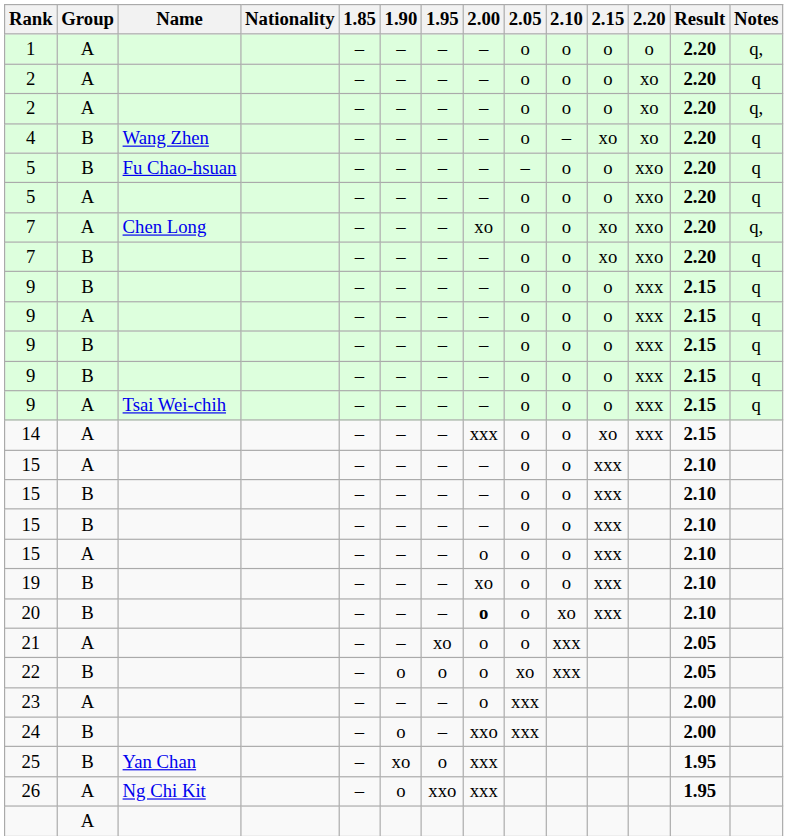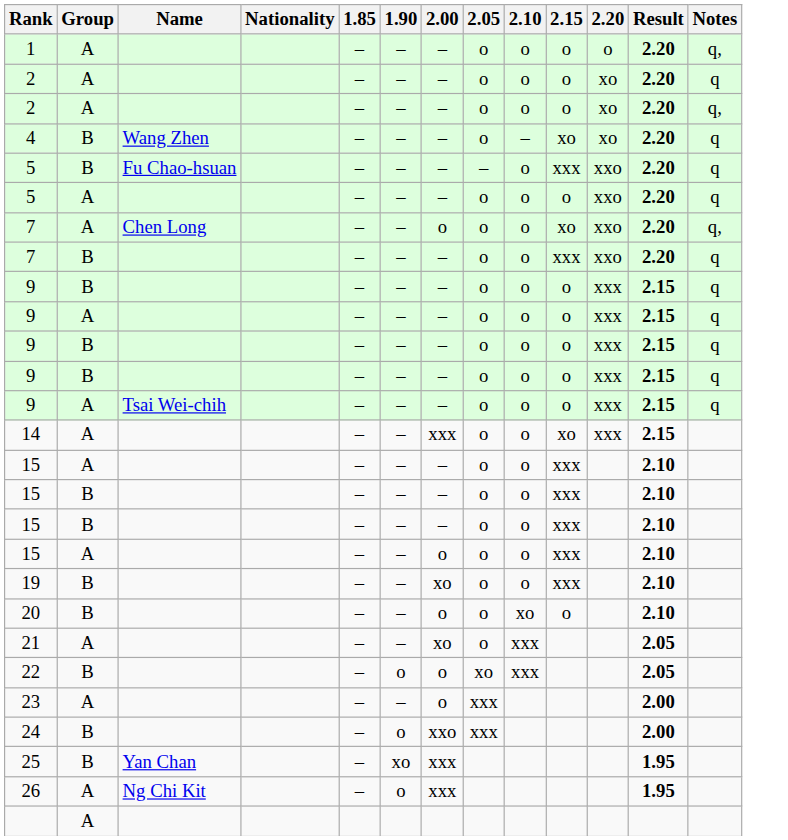 <table class="wikitable sortable" style="text-align:center">
 <tr>
 <th>Rank</th>
 <th>Group</th>
 <th>Name</th>
 <th>Nationality</th>
 <th>1.85</th>
 <th>1.90</th>
-<th>1.95</th>
 <th>2.00</th>
 <th>2.05</th>
 <th>2.10</th>
 <th>2.15</th>
 <th>2.20</th>
 <th>Result</th>
 <th>Notes</th>
 </tr>
 <tr bgcolor=ddffdd>
 <td>1</td>
 <td>A</td>
 <td align=left></td>
 <td align=left></td>
-<td>–</td>
 <td>–</td>
 <td>–</td>
 <td>–</td>
 <td>o</td>
 <td>o</td>
 <td>o</td>
 <td>o</td>
 <td><strong>2.20</strong></td>
 <td>q, </td>
 </tr>
 <tr bgcolor=ddffdd>
 <td>2</td>
 <td>A</td>
 <td align=left></td>
 <td align=left></td>
 <td>–</td>
 <td>–</td>
 <td>–</td>
-<td>–</td>
 <td>o</td>
 <td>o</td>
 <td>o</td>
 <td>xo</td>
 <td><strong>2.20</strong></td>
 <td>q</td>
 </tr>
 <tr bgcolor=ddffdd>
 <td>2</td>
 <td>A</td>
 <td align=left></td>
 <td align=left></td>
 <td>–</td>
 <td>–</td>
 <td>–</td>
-<td>–</td>
 <td>o</td>
 <td>o</td>
 <td>o</td>
 <td>xo</td>
 <td><strong>2.20</strong></td>
 <td>q, </td>
 </tr>
 <tr bgcolor=ddffdd>
 <td>4</td>
 <td>B</td>
 <td align=left><a href='#'>Wang Zhen</a></td>
 <td align=left></td>
-<td>–</td>
 <td>–</td>
 <td>–</td>
 <td>–</td>
 <td>o</td>
 <td>–</td>
 <td>xo</td>
 <td>xo</td>
 <td><strong>2.20</strong></td>
 <td>q</td>
 </tr>
 <tr bgcolor=ddffdd>
 <td>5</td>
 <td>B</td>
 <td align=left><a href='#'>Fu Chao-hsuan</a></td>
 <td align=left></td>
 <td>–</td>
 <td>–</td>
 <td>–</td>
 <td>–</td>
-<td>–</td>
 <td>o</td>
-<td>o</td>
+<td>xxx</td>
 <td>xxo</td>
 <td><strong>2.20</strong></td>
 <td>q</td>
 </tr>
 <tr bgcolor=ddffdd>
 <td>5</td>
 <td>A</td>
 <td align=left></td>
 <td align=left></td>
-<td>–</td>
 <td>–</td>
 <td>–</td>
 <td>–</td>
 <td>o</td>
 <td>o</td>
 <td>o</td>
 <td>xxo</td>
 <td><strong>2.20</strong></td>
 <td>q</td>
 </tr>
 <tr bgcolor=ddffdd>
 <td>7</td>
 <td>A</td>
 <td align=left><a href='#'>Chen Long</a></td>
 <td align=left></td>
 <td>–</td>
 <td>–</td>
-<td>–</td>
-<td>xo</td>
+<td>o</td>
 <td>o</td>
 <td>o</td>
 <td>xo</td>
 <td>xxo</td>
 <td><strong>2.20</strong></td>
 <td>q, </td>
 </tr>
 <tr bgcolor=ddffdd>
 <td>7</td>
 <td>B</td>
 <td align=left></td>
 <td align=left></td>
 <td>–</td>
 <td>–</td>
 <td>–</td>
-<td>–</td>
 <td>o</td>
 <td>o</td>
-<td>xo</td>
+<td>xxx</td>
 <td>xxo</td>
 <td><strong>2.20</strong></td>
 <td>q</td>
 </tr>
 <tr bgcolor=ddffdd>
 <td>9</td>
 <td>B</td>
 <td align=left></td>
 <td align=left></td>
-<td>–</td>
 <td>–</td>
 <td>–</td>
 <td>–</td>
 <td>o</td>
 <td>o</td>
 <td>o</td>
 <td>xxx</td>
 <td><strong>2.15</strong></td>
 <td>q</td>
 </tr>
 <tr bgcolor=ddffdd>
 <td>9</td>
 <td>A</td>
 <td align=left></td>
 <td align=left></td>
 <td>–</td>
 <td>–</td>
 <td>–</td>
-<td>–</td>
 <td>o</td>
 <td>o</td>
 <td>o</td>
 <td>xxx</td>
 <td><strong>2.15</strong></td>
 <td>q</td>
 </tr>
 <tr bgcolor=ddffdd>
 <td>9</td>
 <td>B</td>
 <td align=left></td>
 <td align=left></td>
-<td>–</td>
 <td>–</td>
 <td>–</td>
 <td>–</td>
 <td>o</td>
 <td>o</td>
 <td>o</td>
 <td>xxx</td>
 <td><strong>2.15</strong></td>
 <td>q</td>
 </tr>
 <tr bgcolor=ddffdd>
 <td>9</td>
 <td>B</td>
 <td align=left></td>
 <td align=left></td>
 <td>–</td>
 <td>–</td>
 <td>–</td>
-<td>–</td>
 <td>o</td>
 <td>o</td>
 <td>o</td>
 <td>xxx</td>
 <td><strong>2.15</strong></td>
 <td>q</td>
 </tr>
 <tr bgcolor=ddffdd>
 <td>9</td>
 <td>A</td>
 <td align=left><a href='#'>Tsai Wei-chih</a></td>
 <td align=left></td>
 <td>–</td>
 <td>–</td>
 <td>–</td>
-<td>–</td>
 <td>o</td>
 <td>o</td>
 <td>o</td>
 <td>xxx</td>
 <td><strong>2.15</strong></td>
 <td>q</td>
 </tr>
 <tr>
 <td>14</td>
 <td>A</td>
 <td align=left></td>
 <td align=left></td>
-<td>–</td>
 <td>–</td>
 <td>–</td>
 <td>xxx</td>
 <td>o</td>
 <td>o</td>
 <td>xo</td>
 <td>xxx</td>
 <td><strong>2.15</strong></td>
 <td></td>
 </tr>
 <tr>
 <td>15</td>
 <td>A</td>
 <td align=left></td>
 <td align=left></td>
 <td>–</td>
 <td>–</td>
 <td>–</td>
-<td>–</td>
 <td>o</td>
 <td>o</td>
 <td>xxx</td>
 <td></td>
 <td><strong>2.10</strong></td>
 <td></td>
 </tr>
 <tr>
 <td>15</td>
 <td>B</td>
 <td align=left></td>
 <td align=left></td>
-<td>–</td>
 <td>–</td>
 <td>–</td>
 <td>–</td>
 <td>o</td>
 <td>o</td>
 <td>xxx</td>
 <td></td>
 <td><strong>2.10</strong></td>
 <td></td>
 </tr>
 <tr>
 <td>15</td>
 <td>B</td>
 <td align=left></td>
 <td align=left></td>
 <td>–</td>
 <td>–</td>
 <td>–</td>
-<td>–</td>
 <td>o</td>
 <td>o</td>
 <td>xxx</td>
 <td></td>
 <td><strong>2.10</strong></td>
 <td></td>
 </tr>
 <tr>
 <td>15</td>
 <td>A</td>
 <td align=left></td>
 <td align=left></td>
-<td>–</td>
 <td>–</td>
 <td>–</td>
 <td>o</td>
 <td>o</td>
 <td>o</td>
 <td>xxx</td>
 <td></td>
 <td><strong>2.10</strong></td>
 <td></td>
 </tr>
 <tr>
 <td>19</td>
 <td>B</td>
 <td align=left></td>
 <td align=left></td>
 <td>–</td>
 <td>–</td>
-<td>–</td>
 <td>xo</td>
 <td>o</td>
 <td>o</td>
 <td>xxx</td>
 <td></td>
 <td><strong>2.10</strong></td>
 <td></td>
 </tr>
 <tr>
 <td>20</td>
 <td>B</td>
 <td align=left></td>
 <td align=left></td>
 <td>–</td>
 <td>–</td>
-<td>–</td>
-<td><strong>o</strong></td>
+<td>o</td>
 <td>o</td>
 <td>xo</td>
-<td>xxx</td>
+<td>o</td>
 <td></td>
 <td><strong>2.10</strong></td>
 <td></td>
 </tr>
 <tr>
 <td>21</td>
 <td>A</td>
 <td align=left></td>
 <td align=left></td>
 <td>–</td>
 <td>–</td>
 <td>xo</td>
-<td>o</td>
 <td>o</td>
 <td>xxx</td>
 <td></td>
 <td></td>
 <td><strong>2.05</strong></td>
 <td></td>
 </tr>
 <tr>
 <td>22</td>
 <td>B</td>
 <td align=left></td>
 <td align=left></td>
 <td>–</td>
 <td>o</td>
 <td>o</td>
-<td>o</td>
 <td>xo</td>
 <td>xxx</td>
 <td></td>
 <td></td>
 <td><strong>2.05</strong></td>
 <td></td>
 </tr>
 <tr>
 <td>23</td>
 <td>A</td>
 <td align=left></td>
 <td align=left></td>
-<td>–</td>
 <td>–</td>
 <td>–</td>
 <td>o</td>
 <td>xxx</td>
 <td></td>
 <td></td>
 <td></td>
 <td><strong>2.00</strong></td>
 <td></td>
 </tr>
 <tr>
 <td>24</td>
 <td>B</td>
 <td align=left></td>
 <td align=left></td>
 <td>–</td>
 <td>o</td>
-<td>–</td>
 <td>xxo</td>
 <td>xxx</td>
 <td></td>
 <td></td>
 <td></td>
 <td><strong>2.00</strong></td>
 <td></td>
 </tr>
 <tr>
 <td>25</td>
 <td>B</td>
 <td align=left><a href='#'>Yan Chan</a></td>
 <td align=left></td>
 <td>–</td>
 <td>xo</td>
-<td>o</td>
 <td>xxx</td>
 <td></td>
 <td></td>
 <td></td>
 <td></td>
 <td><strong>1.95</strong></td>
 <td></td>
 </tr>
 <tr>
 <td>26</td>
 <td>A</td>
 <td align=left><a href='#'>Ng Chi Kit</a></td>
 <td align=left></td>
 <td>–</td>
 <td>o</td>
-<td>xxo</td>
 <td>xxx</td>
 <td></td>
 <td></td>
 <td></td>
 <td></td>
 <td><strong>1.95</strong></td>
 <td></td>
 </tr>
 <tr>
 <td></td>
 <td>A</td>
 <td align=left></td>
 <td align=left></td>
 <td></td>
 <td></td>
 <td></td>
 <td></td>
 <td></td>
 <td></td>
 <td></td>
-<td></td>
 <td><strong></strong></td>
 <td></td>
 </tr>
 </table>
